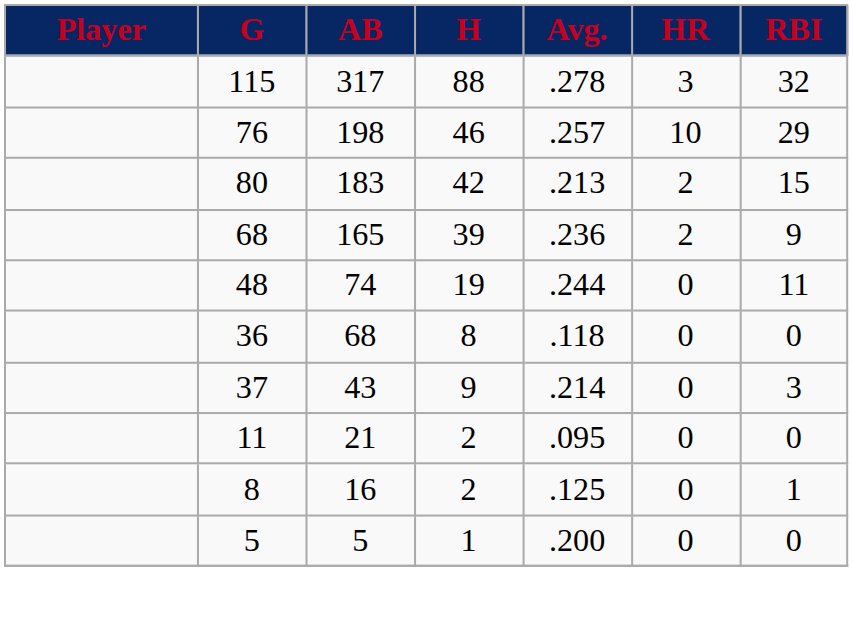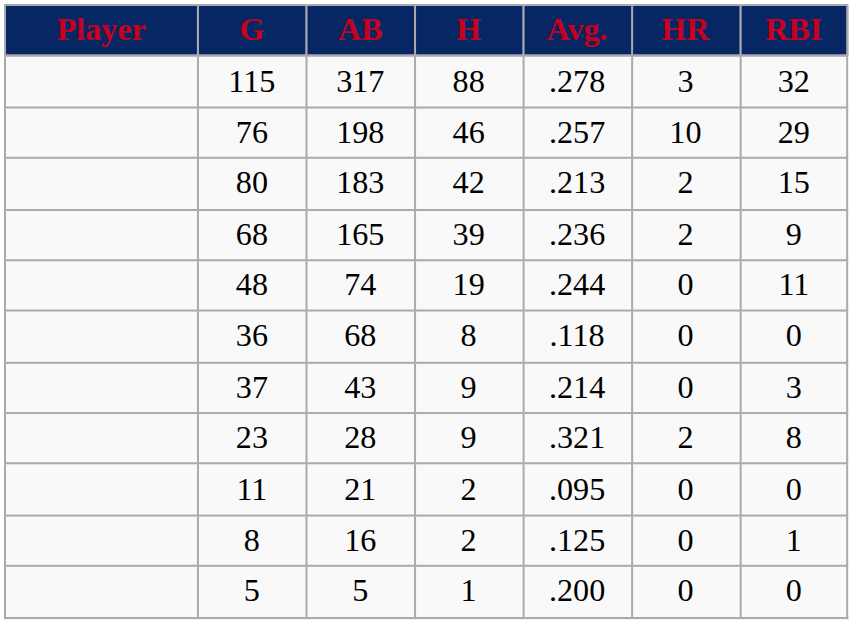 <table class="wikitable sortable">
 <tr>
 <th style="background:#072764;color:#c6011f;" width="16%">Player</th>
 <th style="background:#072764;color:#c6011f;" width="9%">G</th>
 <th style="background:#072764;color:#c6011f;" width="9%">AB</th>
 <th style="background:#072764;color:#c6011f;" width="9%">H</th>
 <th style="background:#072764;color:#c6011f;" width="9%">Avg.</th>
 <th style="background:#072764;color:#c6011f;" width="9%">HR</th>
 <th style="background:#072764;color:#c6011f;" width="9%">RBI</th>
 </tr>
 <tr align="center">
 <td></td>
 <td>115</td>
 <td>317</td>
 <td>88</td>
 <td>.278</td>
 <td>3</td>
 <td>32</td>
 </tr>
 <tr align="center">
 <td></td>
 <td>76</td>
 <td>198</td>
 <td>46</td>
 <td>.257</td>
 <td>10</td>
 <td>29</td>
 </tr>
 <tr align="center">
 <td></td>
 <td>80</td>
 <td>183</td>
 <td>42</td>
 <td>.213</td>
 <td>2</td>
 <td>15</td>
 </tr>
 <tr align="center">
 <td></td>
 <td>68</td>
 <td>165</td>
 <td>39</td>
 <td>.236</td>
 <td>2</td>
 <td>9</td>
 </tr>
 <tr align="center">
 <td></td>
 <td>48</td>
 <td>74</td>
 <td>19</td>
 <td>.244</td>
 <td>0</td>
 <td>11</td>
 </tr>
 <tr align="center">
 <td></td>
 <td>36</td>
 <td>68</td>
 <td>8</td>
 <td>.118</td>
 <td>0</td>
 <td>0</td>
 </tr>
 <tr align="center">
 <td></td>
 <td>37</td>
 <td>43</td>
 <td>9</td>
 <td>.214</td>
 <td>0</td>
 <td>3</td>
 </tr>
 <tr align="center">
 <td></td>
+<td>23</td>
+<td>28</td>
+<td>9</td>
+<td>.321</td>
+<td>2</td>
+<td>8</td>
+</tr>
+<tr align="center">
+<td></td>
 <td>11</td>
 <td>21</td>
 <td>2</td>
 <td>.095</td>
 <td>0</td>
 <td>0</td>
 </tr>
 <tr align="center">
 <td></td>
 <td>8</td>
 <td>16</td>
 <td>2</td>
 <td>.125</td>
 <td>0</td>
 <td>1</td>
 </tr>
 <tr align="center">
 <td></td>
 <td>5</td>
 <td>5</td>
 <td>1</td>
 <td>.200</td>
 <td>0</td>
 <td>0</td>
 </tr>
 <tr align="center">
 </tr>
 </table>
